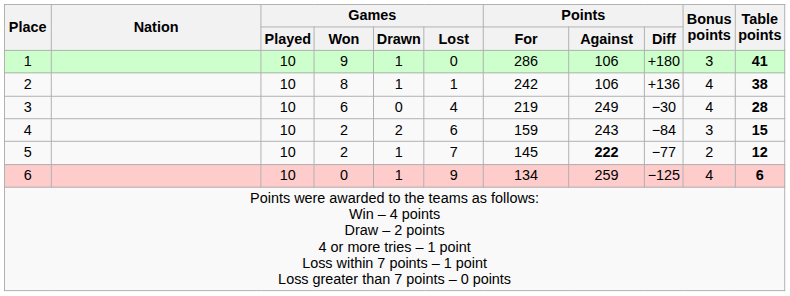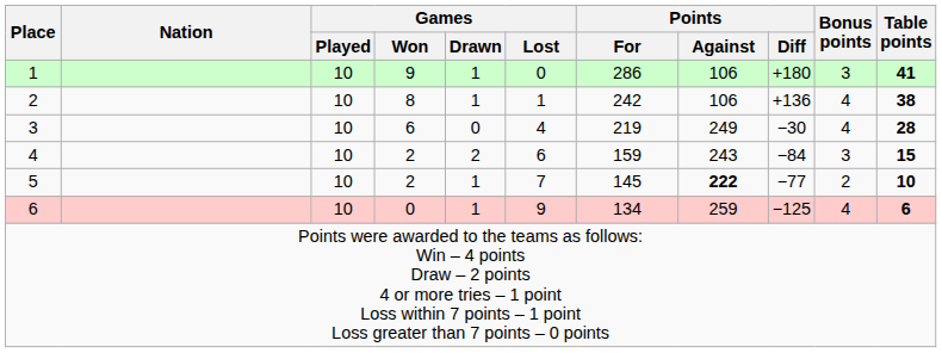 <table class="wikitable" style="text-align:center">
 <tr>
 <th rowspan=2 width="6%">Place</th>
 <th rowspan=2 width="30%">Nation</th>
 <th colspan=4 width="20%">Games</th>
 <th colspan=3 width="15%">Points</th>
 <th rowspan=2 width="6%">Bonus<br>points</th>
 <th rowspan=2 width="8%">Table<br>points</th>
 </tr>
 <tr>
 <th width="5%">Played</th>
 <th width="8%">Won</th>
 <th width="5%">Drawn</th>
 <th width="8%">Lost</th>
 <th width="12%">For</th>
 <th width="10%">Against</th>
 <th width="4%">Diff</th>
 </tr>
 <tr bgcolor="#ccffcc">
 <td>1</td>
 <td align=left></td>
 <td>10</td>
 <td>9</td>
 <td>1</td>
 <td>0</td>
 <td>286</td>
 <td>106</td>
 <td>+180</td>
 <td>3</td>
 <td><strong>41</strong></td>
 </tr>
 <tr>
 <td>2</td>
 <td align=left></td>
 <td>10</td>
 <td>8</td>
 <td>1</td>
 <td>1</td>
 <td>242</td>
 <td>106</td>
 <td>+136</td>
 <td>4</td>
 <td><strong>38</strong></td>
 </tr>
 <tr>
 <td>3</td>
 <td align=left></td>
 <td>10</td>
 <td>6</td>
 <td>0</td>
 <td>4</td>
 <td>219</td>
 <td>249</td>
 <td>−30</td>
 <td>4</td>
 <td><strong>28</strong></td>
 </tr>
 <tr>
 <td>4</td>
 <td align=left></td>
 <td>10</td>
 <td>2</td>
 <td>2</td>
 <td>6</td>
 <td>159</td>
 <td>243</td>
 <td>−84</td>
 <td>3</td>
 <td><strong>15</strong></td>
 </tr>
 <tr>
 <td>5</td>
 <td align=left></td>
 <td>10</td>
 <td>2</td>
 <td>1</td>
 <td>7</td>
 <td>145</td>
 <td><strong>222</strong></td>
 <td>−77</td>
 <td>2</td>
-<td><strong>12</strong></td>
+<td><strong>10</strong></td>
 </tr>
 <tr bgcolor="#ffcccc">
 <td>6</td>
 <td align=left></td>
 <td>10</td>
 <td>0</td>
 <td>1</td>
 <td>9</td>
 <td>134</td>
 <td>259</td>
 <td>−125</td>
 <td>4</td>
 <td><strong>6</strong></td>
 </tr>
 <tr>
 <td colspan="100%" style="text-align:center">Points were awarded to the teams as follows:<br>Win – 4 points<br>Draw – 2 points<br>4 or more tries – 1 point<br>Loss within 7 points – 1 point<br>Loss greater than 7 points – 0 points</td>
 </tr>
 </table>
